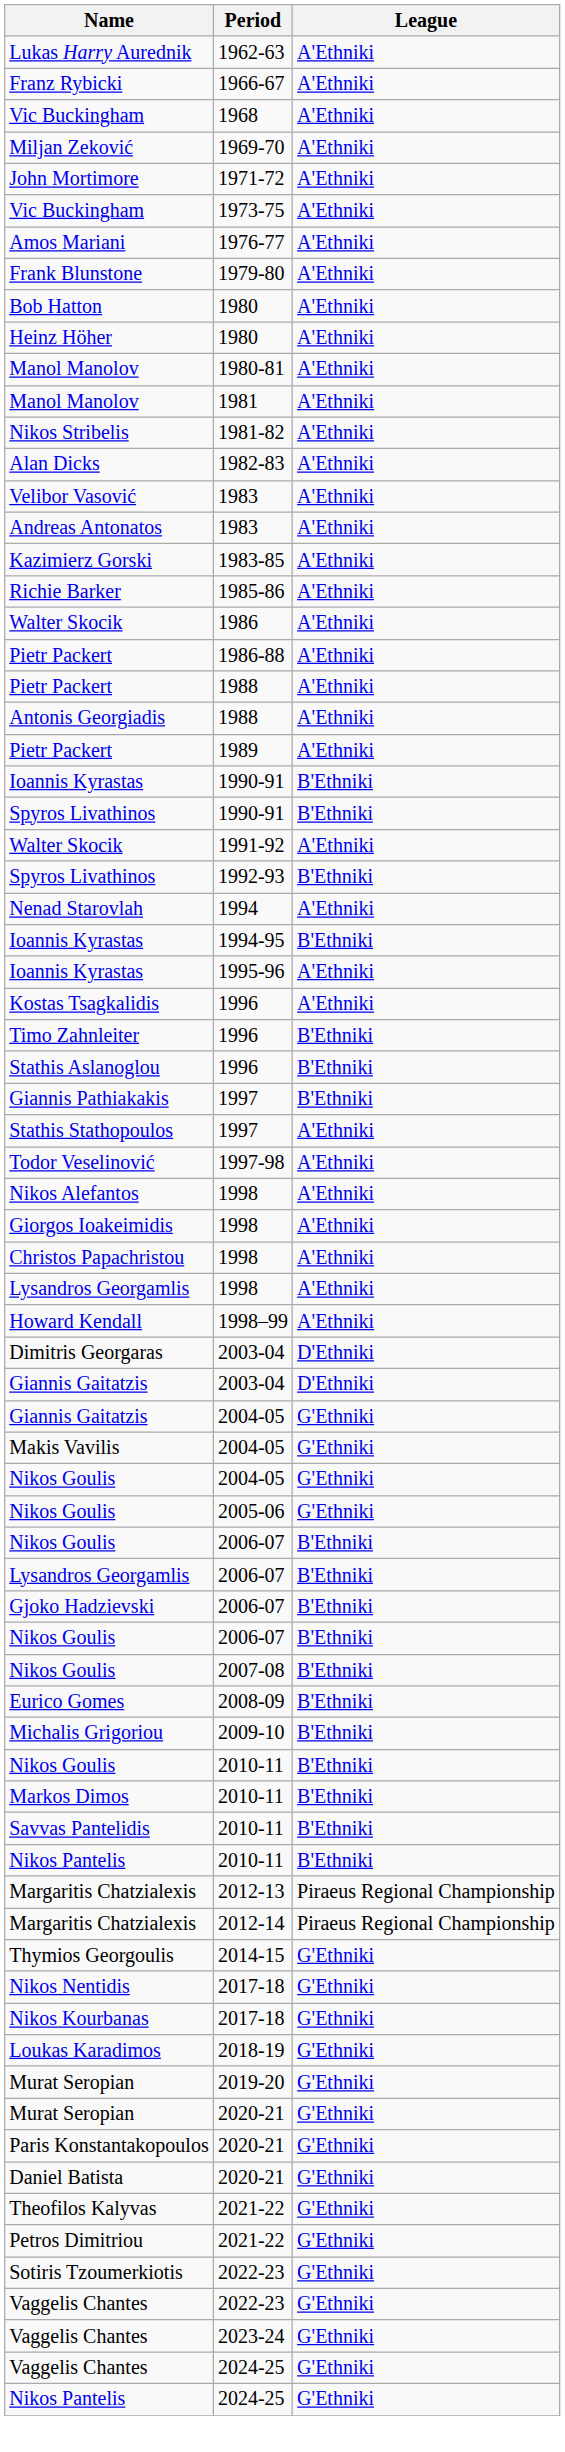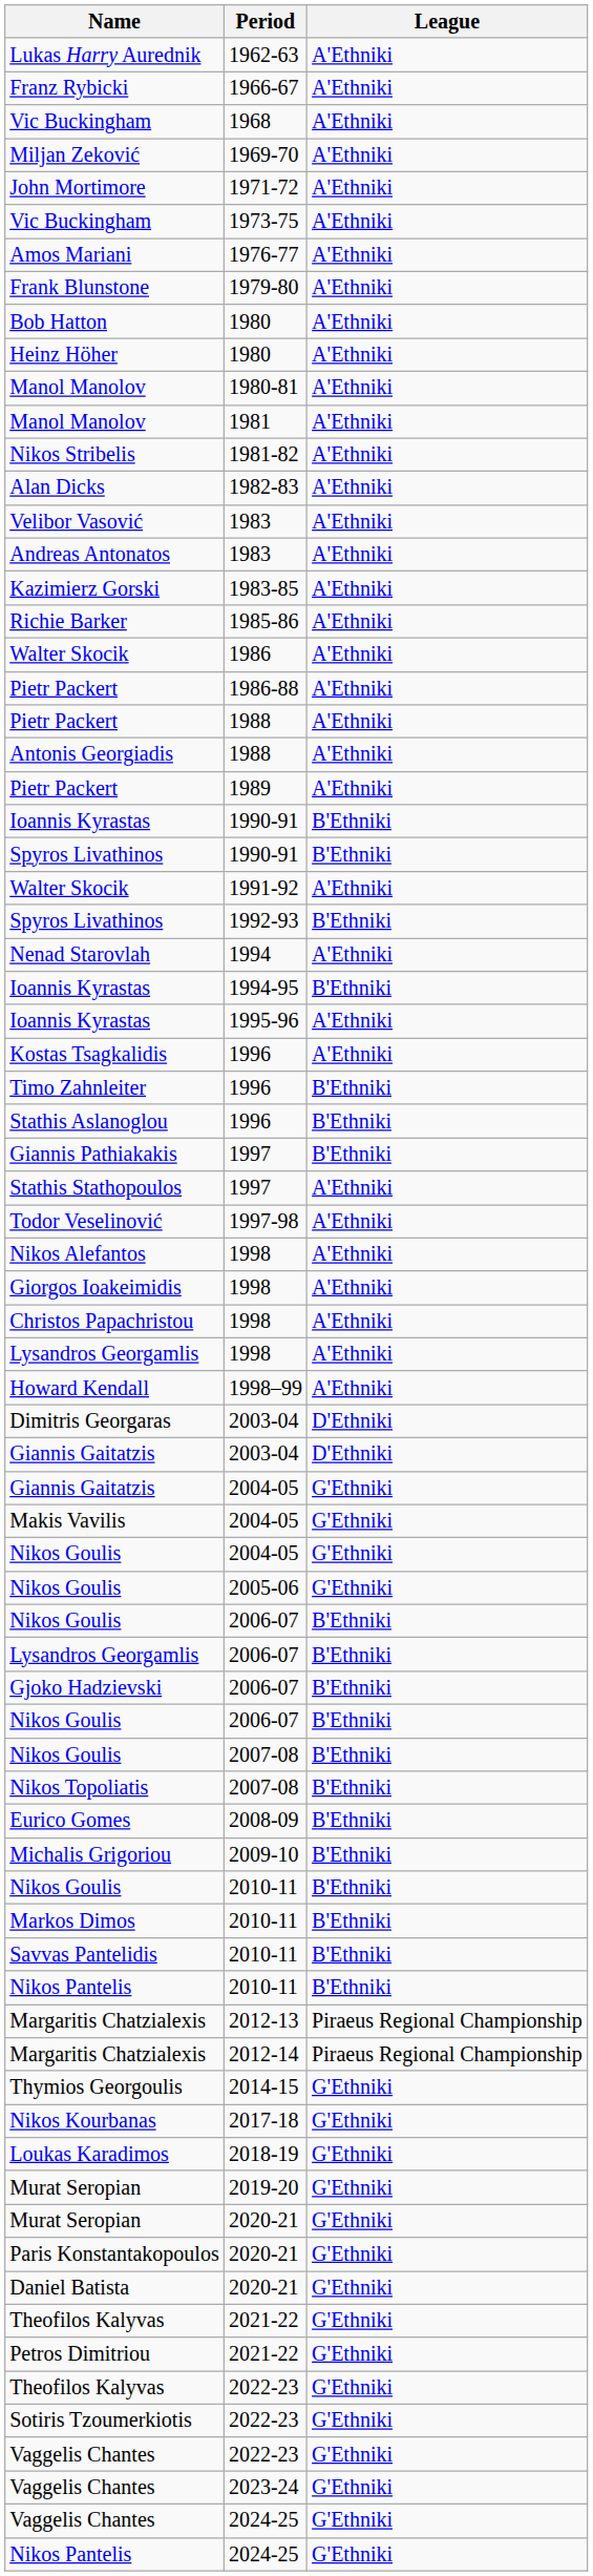 <table class="wikitable">
 <tr>
 <th>Name</th>
 <th>Period</th>
 <th>League</th>
 </tr>
 <tr>
 <td> <a href='#'>Lukas <em>Harry</em> Aurednik</a></td>
 <td>1962-63</td>
 <td><a href='#'>A'Ethniki</a></td>
 </tr>
 <tr>
 <td> <a href='#'>Franz Rybicki</a></td>
 <td>1966-67</td>
 <td><a href='#'>A'Ethniki</a></td>
 </tr>
 <tr>
 <td> <a href='#'>Vic Buckingham</a></td>
 <td>1968</td>
 <td><a href='#'>A'Ethniki</a></td>
 </tr>
 <tr>
 <td> <a href='#'>Miljan Zeković</a></td>
 <td>1969-70</td>
 <td><a href='#'>A'Ethniki</a></td>
 </tr>
 <tr>
 <td> <a href='#'>John Mortimore</a></td>
 <td>1971-72</td>
 <td><a href='#'>A'Ethniki</a></td>
 </tr>
 <tr>
 <td> <a href='#'>Vic Buckingham</a></td>
 <td>1973-75</td>
 <td><a href='#'>A'Ethniki</a></td>
 </tr>
 <tr>
 <td> <a href='#'>Amos Mariani</a></td>
 <td>1976-77</td>
 <td><a href='#'>A'Ethniki</a></td>
 </tr>
 <tr>
 <td> <a href='#'>Frank Blunstone</a></td>
 <td>1979-80</td>
 <td><a href='#'>A'Ethniki</a></td>
 </tr>
 <tr>
 <td> <a href='#'>Bob Hatton</a></td>
 <td>1980</td>
 <td><a href='#'>A'Ethniki</a></td>
 </tr>
 <tr>
 <td> <a href='#'>Heinz Höher</a></td>
 <td>1980</td>
 <td><a href='#'>A'Ethniki</a></td>
 </tr>
 <tr>
 <td> <a href='#'>Manol Manolov</a></td>
 <td>1980-81</td>
 <td><a href='#'>A'Ethniki</a></td>
 </tr>
 <tr>
 <td> <a href='#'>Manol Manolov</a></td>
 <td>1981</td>
 <td><a href='#'>A'Ethniki</a></td>
 </tr>
 <tr>
 <td> <a href='#'>Nikos Stribelis</a></td>
 <td>1981-82</td>
 <td><a href='#'>A'Ethniki</a></td>
 </tr>
 <tr>
 <td> <a href='#'>Alan Dicks</a></td>
 <td>1982-83</td>
 <td><a href='#'>A'Ethniki</a></td>
 </tr>
 <tr>
 <td> <a href='#'>Velibor Vasović</a></td>
 <td>1983</td>
 <td><a href='#'>A'Ethniki</a></td>
 </tr>
 <tr>
 <td> <a href='#'>Andreas Antonatos</a></td>
 <td>1983</td>
 <td><a href='#'>A'Ethniki</a></td>
 </tr>
 <tr>
 <td> <a href='#'>Kazimierz Gorski</a></td>
 <td>1983-85</td>
 <td><a href='#'>A'Ethniki</a></td>
 </tr>
 <tr>
 <td> <a href='#'>Richie Barker</a></td>
 <td>1985-86</td>
 <td><a href='#'>A'Ethniki</a></td>
 </tr>
 <tr>
 <td> <a href='#'>Walter Skocik</a></td>
 <td>1986</td>
 <td><a href='#'>A'Ethniki</a></td>
 </tr>
 <tr>
 <td> <a href='#'>Pietr Packert</a></td>
 <td>1986-88</td>
 <td><a href='#'>A'Ethniki</a></td>
 </tr>
 <tr>
 <td> <a href='#'>Pietr Packert</a></td>
 <td>1988</td>
 <td><a href='#'>A'Ethniki</a></td>
 </tr>
 <tr>
 <td> <a href='#'>Antonis Georgiadis</a></td>
 <td>1988</td>
 <td><a href='#'>A'Ethniki</a></td>
 </tr>
 <tr>
 <td> <a href='#'>Pietr Packert</a></td>
 <td>1989</td>
 <td><a href='#'>A'Ethniki</a></td>
 </tr>
 <tr>
 <td> <a href='#'>Ioannis Kyrastas</a></td>
 <td>1990-91</td>
 <td><a href='#'>B'Ethniki</a></td>
 </tr>
 <tr>
 <td> <a href='#'>Spyros Livathinos</a></td>
 <td>1990-91</td>
 <td><a href='#'>B'Ethniki</a></td>
 </tr>
 <tr>
 <td> <a href='#'>Walter Skocik</a></td>
 <td>1991-92</td>
 <td><a href='#'>A'Ethniki</a></td>
 </tr>
 <tr>
 <td> <a href='#'>Spyros Livathinos</a></td>
 <td>1992-93</td>
 <td><a href='#'>B'Ethniki</a></td>
 </tr>
 <tr>
 <td> <a href='#'>Nenad Starovlah</a></td>
 <td>1994</td>
 <td><a href='#'>A'Ethniki</a></td>
 </tr>
 <tr>
 <td> <a href='#'>Ioannis Kyrastas</a></td>
 <td>1994-95</td>
 <td><a href='#'>B'Ethniki</a></td>
 </tr>
 <tr>
 <td> <a href='#'>Ioannis Kyrastas</a></td>
 <td>1995-96</td>
 <td><a href='#'>A'Ethniki</a></td>
 </tr>
 <tr>
 <td> <a href='#'>Kostas Tsagkalidis</a></td>
 <td>1996</td>
 <td><a href='#'>A'Ethniki</a></td>
 </tr>
 <tr>
 <td> <a href='#'>Timo Zahnleiter</a></td>
 <td>1996</td>
 <td><a href='#'>B'Ethniki</a></td>
 </tr>
 <tr>
 <td> <a href='#'>Stathis Aslanoglou</a></td>
 <td>1996</td>
 <td><a href='#'>B'Ethniki</a></td>
 </tr>
 <tr>
 <td> <a href='#'>Giannis Pathiakakis</a></td>
 <td>1997</td>
 <td><a href='#'>B'Ethniki</a></td>
 </tr>
 <tr>
 <td> <a href='#'>Stathis Stathopoulos</a></td>
 <td>1997</td>
 <td><a href='#'>A'Ethniki</a></td>
 </tr>
 <tr>
 <td> <a href='#'>Todor Veselinović</a></td>
 <td>1997-98</td>
 <td><a href='#'>A'Ethniki</a></td>
 </tr>
 <tr>
 <td> <a href='#'>Nikos Alefantos</a></td>
 <td>1998</td>
 <td><a href='#'>A'Ethniki</a></td>
 </tr>
 <tr>
 <td> <a href='#'>Giorgos Ioakeimidis</a></td>
 <td>1998</td>
 <td><a href='#'>A'Ethniki</a></td>
 </tr>
 <tr>
 <td> <a href='#'>Christos Papachristou</a></td>
 <td>1998</td>
 <td><a href='#'>A'Ethniki</a></td>
 </tr>
 <tr>
 <td> <a href='#'>Lysandros Georgamlis</a></td>
 <td>1998</td>
 <td><a href='#'>A'Ethniki</a></td>
 </tr>
 <tr>
 <td> <a href='#'>Howard Kendall</a></td>
 <td>1998–99</td>
 <td><a href='#'>A'Ethniki</a></td>
 </tr>
 <tr>
 <td> Dimitris Georgaras</td>
 <td>2003-04</td>
 <td><a href='#'>D'Ethniki</a></td>
 </tr>
 <tr>
 <td> <a href='#'>Giannis Gaitatzis</a></td>
 <td>2003-04</td>
 <td><a href='#'>D'Ethniki</a></td>
 </tr>
 <tr>
 <td> <a href='#'>Giannis Gaitatzis</a></td>
 <td>2004-05</td>
 <td><a href='#'>G'Ethniki</a></td>
 </tr>
 <tr>
 <td> Makis Vavilis</td>
 <td>2004-05</td>
 <td><a href='#'>G'Ethniki</a></td>
 </tr>
 <tr>
 <td> <a href='#'>Nikos Goulis</a></td>
 <td>2004-05</td>
 <td><a href='#'>G'Ethniki</a></td>
 </tr>
 <tr>
 <td> <a href='#'>Nikos Goulis</a></td>
 <td>2005-06</td>
 <td><a href='#'>G'Ethniki</a></td>
 </tr>
 <tr>
 <td> <a href='#'>Nikos Goulis</a></td>
 <td>2006-07</td>
 <td><a href='#'>B'Ethniki</a></td>
 </tr>
 <tr>
 <td> <a href='#'>Lysandros Georgamlis</a></td>
 <td>2006-07</td>
 <td><a href='#'>B'Ethniki</a></td>
 </tr>
 <tr>
 <td> <a href='#'>Gjoko Hadzievski</a></td>
 <td>2006-07</td>
 <td><a href='#'>B'Ethniki</a></td>
 </tr>
 <tr>
 <td> <a href='#'>Nikos Goulis</a></td>
 <td>2006-07</td>
 <td><a href='#'>B'Ethniki</a></td>
 </tr>
 <tr>
 <td> <a href='#'>Nikos Goulis</a></td>
 <td>2007-08</td>
 <td><a href='#'>B'Ethniki</a></td>
 </tr>
 <tr>
+<td> <a href='#'>Nikos Topoliatis</a></td>
+<td>2007-08</td>
+<td><a href='#'>B'Ethniki</a></td>
+</tr>
+<tr>
 <td> <a href='#'>Eurico Gomes</a></td>
 <td>2008-09</td>
 <td><a href='#'>B'Ethniki</a></td>
 </tr>
 <tr>
 <td> <a href='#'>Michalis Grigoriou</a></td>
 <td>2009-10</td>
 <td><a href='#'>B'Ethniki</a></td>
 </tr>
 <tr>
 <td> <a href='#'>Nikos Goulis</a></td>
 <td>2010-11</td>
 <td><a href='#'>B'Ethniki</a></td>
 </tr>
 <tr>
 <td> <a href='#'>Markos Dimos</a></td>
 <td>2010-11</td>
 <td><a href='#'>B'Ethniki</a></td>
 </tr>
 <tr>
 <td> <a href='#'>Savvas Pantelidis</a></td>
 <td>2010-11</td>
 <td><a href='#'>B'Ethniki</a></td>
 </tr>
 <tr>
 <td> <a href='#'>Nikos Pantelis</a></td>
 <td>2010-11</td>
 <td><a href='#'>B'Ethniki</a></td>
 </tr>
 <tr>
 <td> Margaritis Chatzialexis</td>
 <td>2012-13</td>
 <td>Piraeus Regional Championship</td>
 </tr>
 <tr>
 <td> Margaritis Chatzialexis</td>
 <td>2012-14</td>
 <td>Piraeus Regional Championship</td>
 </tr>
 <tr>
 <td> Thymios Georgoulis</td>
 <td>2014-15</td>
 <td><a href='#'>G'Ethniki</a></td>
 </tr>
 <tr>
-<td> <a href='#'>Nikos Nentidis</a></td>
-<td>2017-18</td>
-<td><a href='#'>G'Ethniki</a></td>
-</tr>
-<tr>
 <td> <a href='#'>Nikos Kourbanas</a></td>
 <td>2017-18</td>
 <td><a href='#'>G'Ethniki</a></td>
 </tr>
 <tr>
 <td> <a href='#'>Loukas Karadimos</a></td>
 <td>2018-19</td>
 <td><a href='#'>G'Ethniki</a></td>
 </tr>
 <tr>
 <td> Murat Seropian</td>
 <td>2019-20</td>
 <td><a href='#'>G'Ethniki</a></td>
 </tr>
 <tr>
 <td> Murat Seropian</td>
 <td>2020-21</td>
 <td><a href='#'>G'Ethniki</a></td>
 </tr>
 <tr>
 <td> Paris Konstantakopoulos</td>
 <td>2020-21</td>
 <td><a href='#'>G'Ethniki</a></td>
 </tr>
 <tr>
 <td> Daniel Batista</td>
 <td>2020-21</td>
 <td><a href='#'>G'Ethniki</a></td>
 </tr>
 <tr>
 <td> Theofilos Kalyvas</td>
 <td>2021-22</td>
 <td><a href='#'>G'Ethniki</a></td>
 </tr>
 <tr>
 <td> Petros Dimitriou</td>
 <td>2021-22</td>
 <td><a href='#'>G'Ethniki</a></td>
 </tr>
 <tr>
+<td> Theofilos Kalyvas</td>
+<td>2022-23</td>
+<td><a href='#'>G'Ethniki</a></td>
+</tr>
+<tr>
 <td> Sotiris Tzoumerkiotis</td>
 <td>2022-23</td>
 <td><a href='#'>G'Ethniki</a></td>
 </tr>
 <tr>
 <td> Vaggelis Chantes</td>
 <td>2022-23</td>
 <td><a href='#'>G'Ethniki</a></td>
 </tr>
 <tr>
 <td> Vaggelis Chantes</td>
 <td>2023-24</td>
 <td><a href='#'>G'Ethniki</a></td>
 </tr>
 <tr>
 <td> Vaggelis Chantes</td>
 <td>2024-25</td>
 <td><a href='#'>G'Ethniki</a></td>
 </tr>
 <tr>
 <td> <a href='#'>Nikos Pantelis</a></td>
 <td>2024-25</td>
 <td><a href='#'>G'Ethniki</a></td>
 </tr>
 </table>
